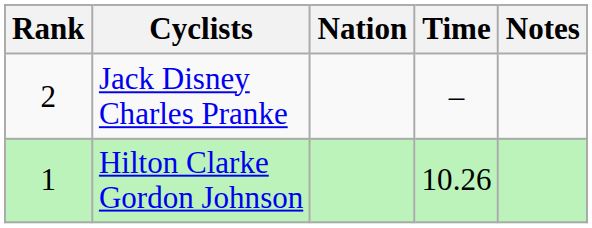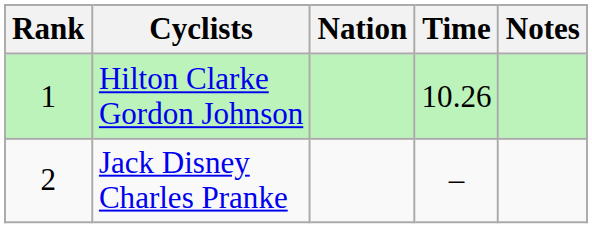 <table class="wikitable sortable" style="text-align:center">
 <tr>
 <th>Rank</th>
 <th>Cyclists</th>
 <th>Nation</th>
 <th>Time</th>
 <th>Notes</th>
 </tr>
+<tr bgcolor=bbf3bb>
+<td>1</td>
+<td align=left><a href='#'>Hilton Clarke</a><br><a href='#'>Gordon Johnson</a></td>
+<td align=left></td>
+<td>10.26</td>
+<td></td>
+</tr>
 <tr>
 <td>2</td>
 <td align=left><a href='#'>Jack Disney</a><br><a href='#'>Charles Pranke</a></td>
 <td align=left></td>
 <td>–</td>
 <td></td>
 </tr>
-<tr bgcolor=bbf3bb>
-<td>1</td>
-<td align=left><a href='#'>Hilton Clarke</a><br><a href='#'>Gordon Johnson</a></td>
-<td align=left></td>
-<td>10.26</td>
-<td></td>
-</tr>
 </table>
